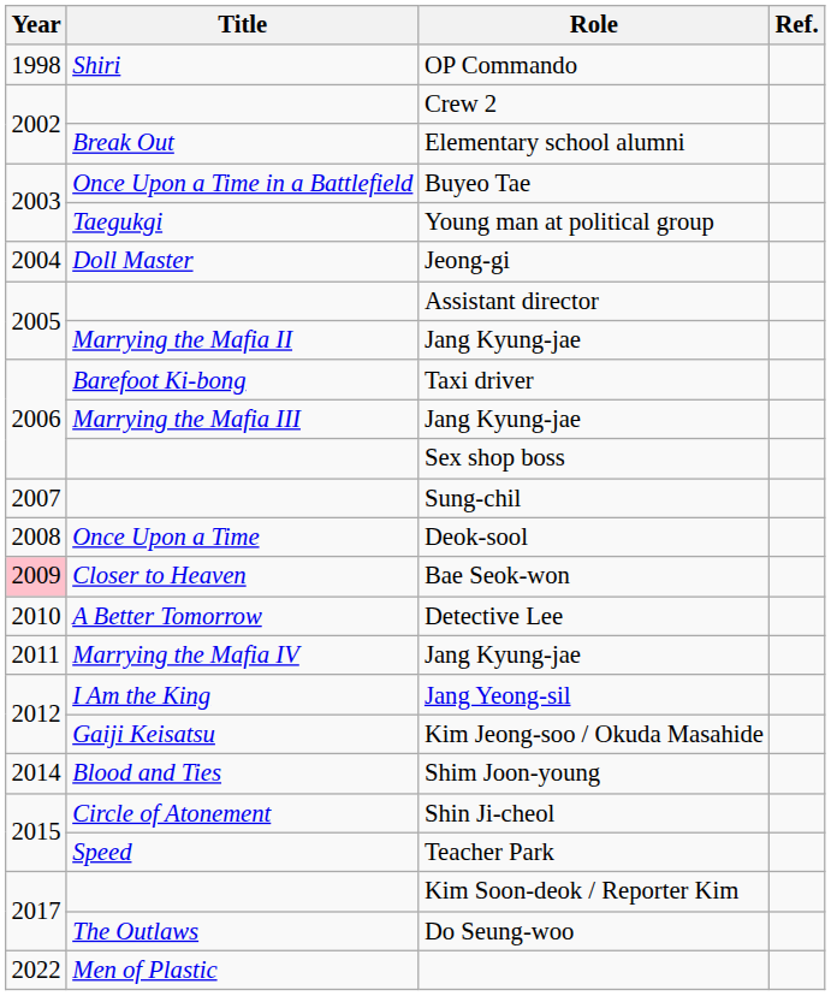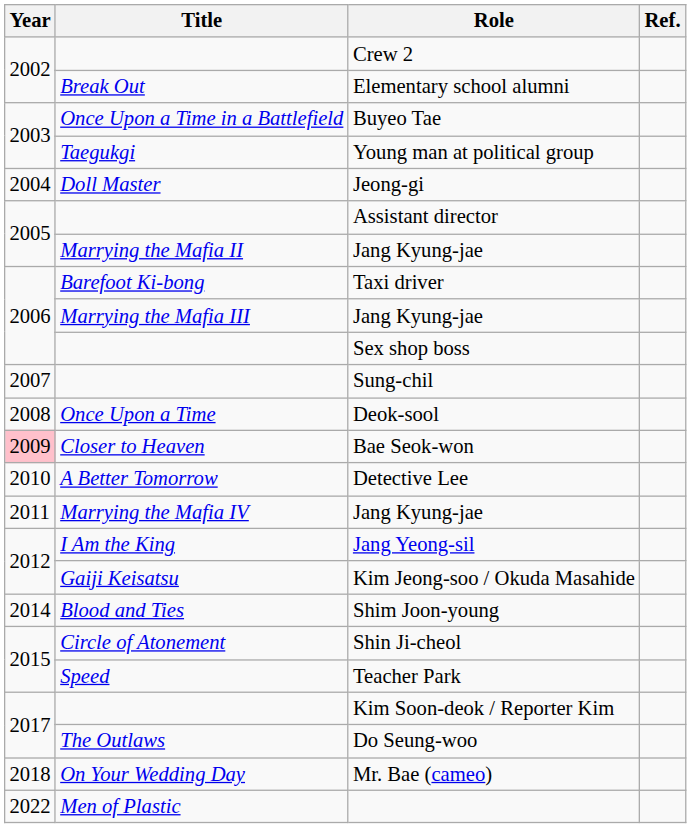 <table class="wikitable">
 <tr>
 <th>Year</th>
 <th>Title</th>
 <th>Role</th>
 <th>Ref.</th>
-</tr>
-<tr>
-<td>1998</td>
-<td><em><a href='#'>Shiri</a></em></td>
-<td>OP Commando</td>
-<td></td>
 </tr>
 <tr>
 <td rowspan=2>2002</td>
 <td><em></em></td>
 <td>Crew 2</td>
 <td></td>
 </tr>
 <tr>
 <td><em><a href='#'>Break Out</a></em></td>
 <td>Elementary school alumni</td>
 <td></td>
 </tr>
 <tr>
 <td rowspan=2>2003</td>
 <td><em><a href='#'>Once Upon a Time in a Battlefield</a></em></td>
 <td>Buyeo Tae</td>
 <td></td>
 </tr>
 <tr>
 <td><em><a href='#'>Taegukgi</a></em></td>
 <td>Young man at political group</td>
 <td></td>
 </tr>
 <tr>
 <td>2004</td>
 <td><em><a href='#'>Doll Master</a></em></td>
 <td>Jeong-gi</td>
 <td></td>
 </tr>
 <tr>
 <td rowspan=2>2005</td>
 <td><em></em></td>
 <td>Assistant director</td>
 <td></td>
 </tr>
 <tr>
 <td><em><a href='#'>Marrying the Mafia II</a></em></td>
 <td>Jang Kyung-jae</td>
 <td></td>
 </tr>
 <tr>
 <td rowspan=3>2006</td>
 <td><em><a href='#'>Barefoot Ki-bong</a></em></td>
 <td>Taxi driver</td>
 <td></td>
 </tr>
 <tr>
 <td><em><a href='#'>Marrying the Mafia III</a></em></td>
 <td>Jang Kyung-jae</td>
 <td></td>
 </tr>
 <tr>
 <td><em></em></td>
 <td>Sex shop boss</td>
 <td></td>
 </tr>
 <tr>
 <td>2007</td>
 <td><em></em></td>
 <td>Sung-chil</td>
 <td></td>
 </tr>
 <tr>
 <td>2008</td>
 <td><em><a href='#'>Once Upon a Time</a></em></td>
 <td>Deok-sool</td>
 <td></td>
 </tr>
 <tr>
 <td style="background: pink;">2009</td>
 <td><em><a href='#'>Closer to Heaven</a></em></td>
 <td>Bae Seok-won</td>
 <td></td>
 </tr>
 <tr>
 <td>2010</td>
 <td><em><a href='#'>A Better Tomorrow</a></em></td>
 <td>Detective Lee</td>
 <td></td>
 </tr>
 <tr>
 <td>2011</td>
 <td><em><a href='#'>Marrying the Mafia IV</a></em></td>
 <td>Jang Kyung-jae</td>
 <td></td>
 </tr>
 <tr>
 <td rowspan=2>2012</td>
 <td><em><a href='#'>I Am the King</a></em></td>
 <td><a href='#'>Jang Yeong-sil</a></td>
 <td></td>
 </tr>
 <tr>
 <td><em><a href='#'>Gaiji Keisatsu</a></em></td>
 <td>Kim Jeong-soo / Okuda Masahide</td>
 <td></td>
 </tr>
 <tr>
 <td>2014</td>
 <td><em><a href='#'>Blood and Ties</a></em></td>
 <td>Shim Joon-young</td>
 <td></td>
 </tr>
 <tr>
 <td rowspan=2>2015</td>
 <td><em><a href='#'>Circle of Atonement</a></em></td>
 <td>Shin Ji-cheol</td>
 <td></td>
 </tr>
 <tr>
 <td><em><a href='#'>Speed</a></em></td>
 <td>Teacher Park</td>
 <td></td>
 </tr>
 <tr>
 <td rowspan=2>2017</td>
 <td><em></em></td>
 <td>Kim Soon-deok / Reporter Kim</td>
 <td></td>
 </tr>
 <tr>
 <td><em><a href='#'>The Outlaws</a></em></td>
 <td>Do Seung-woo</td>
 <td></td>
 </tr>
 <tr>
+<td>2018</td>
+<td><em><a href='#'>On Your Wedding Day</a></em></td>
+<td>Mr. Bae (<a href='#'>cameo</a>)</td>
+<td></td>
+</tr>
+<tr>
 <td>2022</td>
 <td><em><a href='#'>Men of Plastic</a></em></td>
 <td></td>
 <td></td>
 </tr>
 </table>
